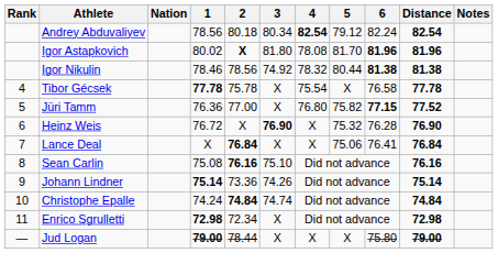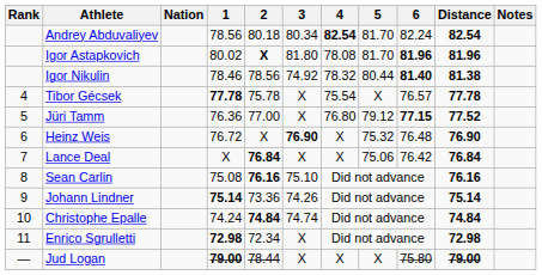 <table class="wikitable sortable" style="text-align:center">
 <tr>
 <th>Rank</th>
 <th>Athlete</th>
 <th>Nation</th>
 <th>1</th>
 <th>2</th>
 <th>3</th>
 <th>4</th>
 <th>5</th>
 <th>6</th>
 <th>Distance</th>
 <th>Notes</th>
 </tr>
 <tr>
 <td></td>
 <td align=left><a href='#'>Andrey Abduvaliyev</a></td>
 <td align=left></td>
 <td>78.56</td>
 <td>80.18</td>
 <td>80.34</td>
 <td><strong>82.54</strong></td>
-<td>79.12</td>
+<td>81.70</td>
 <td>82.24</td>
 <td><strong>82.54</strong></td>
 <td></td>
 </tr>
 <tr>
 <td></td>
 <td align=left><a href='#'>Igor Astapkovich</a></td>
 <td align=left></td>
 <td>80.02</td>
 <td data-sort-value=1.00><strong>X</strong></td>
 <td>81.80</td>
 <td>78.08</td>
 <td>81.70</td>
 <td><strong>81.96</strong></td>
 <td><strong>81.96</strong></td>
 <td></td>
 </tr>
 <tr>
 <td></td>
 <td align=left><a href='#'>Igor Nikulin</a></td>
 <td align=left></td>
 <td>78.46</td>
 <td>78.56</td>
 <td>74.92</td>
 <td>78.32</td>
 <td>80.44</td>
-<td><strong>81.38</strong></td>
+<td><strong>81.40</strong></td>
 <td><strong>81.38</strong></td>
 <td></td>
 </tr>
 <tr>
 <td>4</td>
 <td align=left><a href='#'>Tibor Gécsek</a></td>
 <td align=left></td>
 <td><strong>77.78</strong></td>
 <td>75.78</td>
 <td data-sort-value=1.00>X</td>
 <td>75.54</td>
 <td data-sort-value=1.00>X</td>
-<td>76.58</td>
+<td>76.57</td>
 <td><strong>77.78</strong></td>
 <td></td>
 </tr>
 <tr>
 <td>5</td>
 <td align=left><a href='#'>Jüri Tamm</a></td>
 <td align=left></td>
 <td>76.36</td>
 <td>77.00</td>
 <td data-sort-value=1.00>X</td>
 <td>76.80</td>
-<td>75.82</td>
+<td>79.12</td>
 <td><strong>77.15</strong></td>
 <td><strong>77.52</strong></td>
 <td></td>
 </tr>
 <tr>
 <td>6</td>
 <td align=left><a href='#'>Heinz Weis</a></td>
 <td align=left></td>
 <td>76.72</td>
 <td data-sort-value=1.00>X</td>
 <td><strong>76.90</strong></td>
 <td data-sort-value=1.00>X</td>
 <td>75.32</td>
-<td>76.28</td>
+<td>76.48</td>
 <td><strong>76.90</strong></td>
 <td></td>
 </tr>
 <tr>
 <td>7</td>
 <td align=left><a href='#'>Lance Deal</a></td>
 <td align=left></td>
 <td data-sort-value=1.00>X</td>
 <td><strong>76.84</strong></td>
 <td data-sort-value=1.00>X</td>
 <td data-sort-value=1.00>X</td>
 <td>75.06</td>
-<td>76.41</td>
+<td>76.42</td>
 <td><strong>76.84</strong></td>
 <td></td>
 </tr>
 <tr>
 <td>8</td>
 <td align=left><a href='#'>Sean Carlin</a></td>
 <td align=left></td>
 <td>75.08</td>
 <td><strong>76.16</strong></td>
 <td>75.10</td>
 <td colspan=3 data-sort-value=0.00>Did not advance</td>
 <td><strong>76.16</strong></td>
 <td></td>
 </tr>
 <tr>
 <td>9</td>
 <td align=left><a href='#'>Johann Lindner</a></td>
 <td align=left></td>
 <td><strong>75.14</strong></td>
 <td>73.36</td>
 <td>74.26</td>
 <td colspan=3 data-sort-value=0.00>Did not advance</td>
 <td><strong>75.14</strong></td>
 <td></td>
 </tr>
 <tr>
 <td>10</td>
 <td align=left><a href='#'>Christophe Epalle</a></td>
 <td align=left></td>
 <td>74.24</td>
 <td><strong>74.84</strong></td>
 <td>74.74</td>
 <td colspan=3 data-sort-value=0.00>Did not advance</td>
 <td><strong>74.84</strong></td>
 <td></td>
 </tr>
 <tr>
 <td>11</td>
 <td align=left><a href='#'>Enrico Sgrulletti</a></td>
 <td align=left></td>
 <td><strong>72.98</strong></td>
 <td>72.34</td>
 <td data-sort-value=1.00>X</td>
 <td colspan=3 data-sort-value=0.00>Did not advance</td>
 <td><strong>72.98</strong></td>
 <td></td>
 </tr>
 <tr>
 <td data-sort-value=12>—</td>
 <td align=left><a href='#'>Jud Logan</a></td>
 <td align=left></td>
 <td><s><strong>79.00</strong></s></td>
 <td><s>78.44</s></td>
 <td data-sort-value=1.00>X</td>
 <td data-sort-value=1.00>X</td>
 <td data-sort-value=1.00>X</td>
 <td><s>75.80</s></td>
 <td><s><strong>79.00</strong></s></td>
 <td></td>
 </tr>
 </table>
